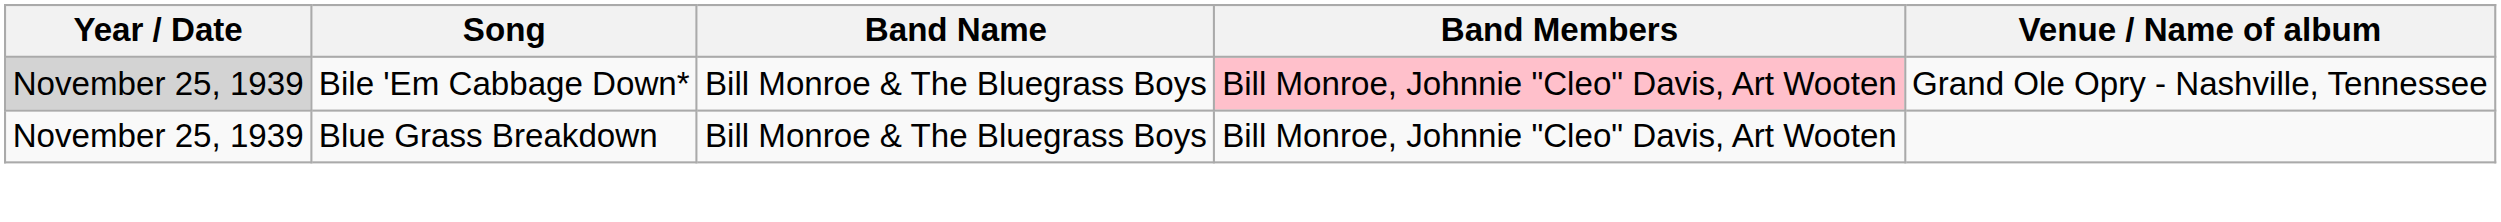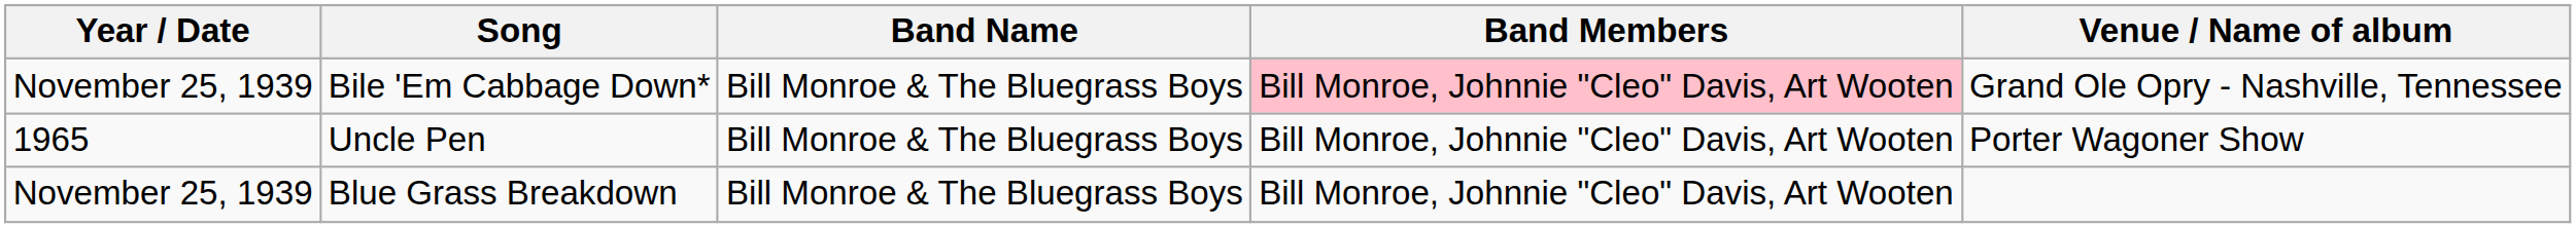 <table class="wikitable">
 <tr>
 <th>Year / Date</th>
 <th>Song</th>
 <th>Band Name</th>
 <th>Band Members</th>
 <th>Venue / Name of album</th>
 </tr>
 <tr>
-<td style="background: lightgrey;">November 25, 1939</td>
+<td>November 25, 1939</td>
 <td>Bile 'Em Cabbage Down*</td>
 <td>Bill Monroe & The Bluegrass Boys</td>
 <td style="background: pink;">Bill Monroe, Johnnie "Cleo" Davis, Art Wooten</td>
 <td>Grand Ole Opry - Nashville, Tennessee</td>
+</tr>
+<tr>
+<td>1965</td>
+<td>Uncle Pen</td>
+<td>Bill Monroe & The Bluegrass Boys</td>
+<td>Bill Monroe, Johnnie "Cleo" Davis, Art Wooten</td>
+<td>Porter Wagoner Show</td>
 </tr>
 <tr>
 <td>November 25, 1939</td>
 <td>Blue Grass Breakdown</td>
 <td>Bill Monroe & The Bluegrass Boys</td>
 <td>Bill Monroe, Johnnie "Cleo" Davis, Art Wooten</td>
 <td></td>
 </tr>
 </table>
